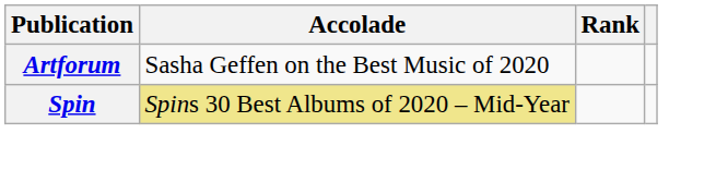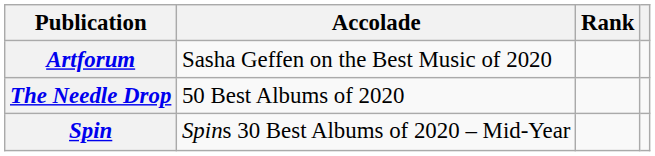 <table class="wikitable sortable plainrowheaders">
 <tr>
 <th scope="col">Publication</th>
 <th scope="col">Accolade</th>
 <th scope="col">Rank</th>
 <th scope="col" class="unsortable"></th>
 </tr>
 <tr>
 <th scope="row"><em><a href='#'>Artforum</a></em></th>
 <td>Sasha Geffen on the Best Music of 2020</td>
 <td></td>
 <td></td>
 </tr>
 <tr>
+<th scope="row"><em><a href='#'>The Needle Drop</a></em></th>
+<td>50 Best Albums of 2020</td>
+<td></td>
+<td></td>
+</tr>
+<tr>
 <th scope="row"><em><a href='#'>Spin</a></em></th>
-<td style="background: khaki;"><em>Spin</em>s 30 Best Albums of 2020 – Mid-Year</td>
+<td><em>Spin</em>s 30 Best Albums of 2020 – Mid-Year</td>
 <td></td>
 <td></td>
 </tr>
 </table>
